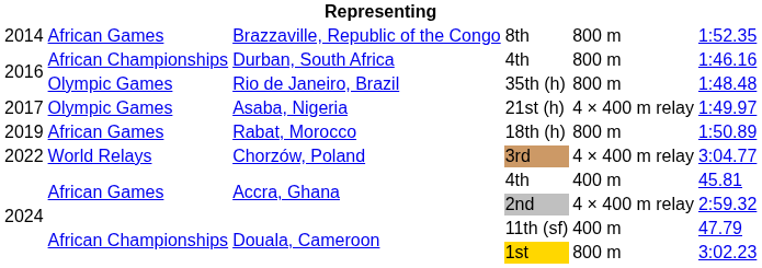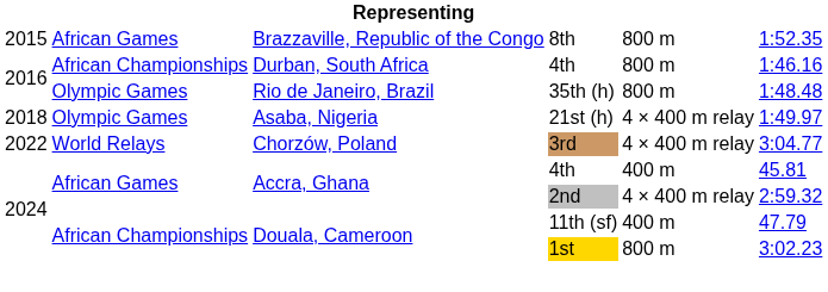 <table>
 <tr>
 <th colspan="6">Representing </th>
 </tr>
 <tr>
-<td>2014</td>
+<td>2015</td>
 <td><a href='#'>African Games</a></td>
 <td><a href='#'>Brazzaville, Republic of the Congo</a></td>
 <td>8th</td>
 <td>800 m</td>
 <td><a href='#'>1:52.35</a></td>
 </tr>
 <tr>
 <td rowspan=2>2016</td>
 <td><a href='#'>African Championships</a></td>
 <td><a href='#'>Durban, South Africa</a></td>
 <td>4th</td>
 <td>800 m</td>
 <td><a href='#'>1:46.16</a></td>
 </tr>
 <tr>
 <td><a href='#'>Olympic Games</a></td>
 <td><a href='#'>Rio de Janeiro, Brazil</a></td>
 <td>35th (h)</td>
 <td>800 m</td>
 <td><a href='#'>1:48.48</a></td>
 </tr>
 <tr>
-<td>2017</td>
+<td>2018</td>
 <td><a href='#'>Olympic Games</a></td>
 <td><a href='#'>Asaba, Nigeria</a></td>
 <td>21st (h)</td>
 <td>4 × 400 m relay</td>
 <td><a href='#'>1:49.97</a></td>
-</tr>
-<tr>
-<td>2019</td>
-<td><a href='#'>African Games</a></td>
-<td><a href='#'>Rabat, Morocco</a></td>
-<td>18th (h)</td>
-<td>800 m</td>
-<td><a href='#'>1:50.89</a></td>
 </tr>
 <tr>
 <td>2022</td>
 <td><a href='#'>World Relays</a></td>
 <td><a href='#'>Chorzów, Poland</a></td>
 <td bgcolor=cc9966>3rd</td>
 <td>4 × 400 m relay</td>
 <td><a href='#'>3:04.77</a></td>
 </tr>
 <tr>
 <td rowspan=4>2024</td>
 <td rowspan=2><a href='#'>African Games</a></td>
 <td rowspan=2><a href='#'>Accra, Ghana</a></td>
 <td>4th</td>
 <td>400 m</td>
 <td><a href='#'>45.81</a></td>
 </tr>
 <tr>
 <td bgcolor=silver>2nd</td>
 <td>4 × 400 m relay</td>
 <td><a href='#'>2:59.32</a></td>
 </tr>
 <tr>
 <td rowspan=2><a href='#'>African Championships</a></td>
 <td rowspan=2><a href='#'>Douala, Cameroon</a></td>
 <td>11th (sf)</td>
 <td>400 m</td>
 <td><a href='#'>47.79</a></td>
 </tr>
 <tr>
 <td bgcolor=gold>1st</td>
 <td>800 m</td>
 <td><a href='#'>3:02.23</a></td>
 </tr>
 </table>
